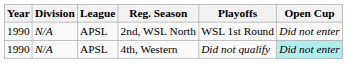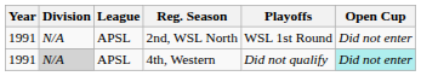 <table class="wikitable">
 <tr>
 <th>Year</th>
 <th>Division</th>
 <th>League</th>
 <th>Reg. Season</th>
 <th>Playoffs</th>
 <th>Open Cup</th>
 </tr>
 <tr>
-<td>1990</td>
+<td>1991</td>
 <td><em>N/A</em></td>
 <td>APSL</td>
 <td>2nd, WSL North</td>
 <td>WSL 1st Round</td>
 <td><em>Did not enter</em></td>
 </tr>
 <tr>
-<td>1990</td>
-<td><em>N/A</em></td>
+<td>1991</td>
+<td style="background: lightgrey;"><em>N/A</em></td>
 <td>APSL</td>
 <td>4th, Western</td>
 <td><em>Did not qualify</em></td>
 <td style="background: paleturquoise;"><em>Did not enter</em></td>
 </tr>
 </table>
